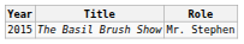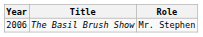 <table class="wikitable">
 <tr>
 <th>Year</th>
 <th>Title</th>
 <th>Role</th>
 </tr>
 <tr>
-<td>2015</td>
+<td>2006</td>
 <td><em>The Basil Brush Show</em></td>
 <td>Mr. Stephen</td>
 </tr>
 </table>
